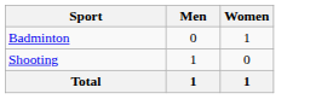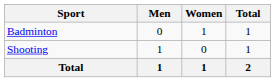 <table class="wikitable sortable" style="text-align:center;">
 <tr>
 <th width=180>Sport</th>
 <th width=55>Men</th>
 <th width=55>Women</th>
+<th width=55>Total</th>
 </tr>
 <tr>
 <td align=left><a href='#'>Badminton</a></td>
 <td>0</td>
+<td>1</td>
 <td>1</td>
 </tr>
 <tr>
 <td align=left><a href='#'>Shooting</a></td>
 <td>1</td>
 <td>0</td>
+<td>1</td>
 </tr>
 <tr>
 <th>Total</th>
 <th>1</th>
 <th>1</th>
+<th>2</th>
 </tr>
 </table>
